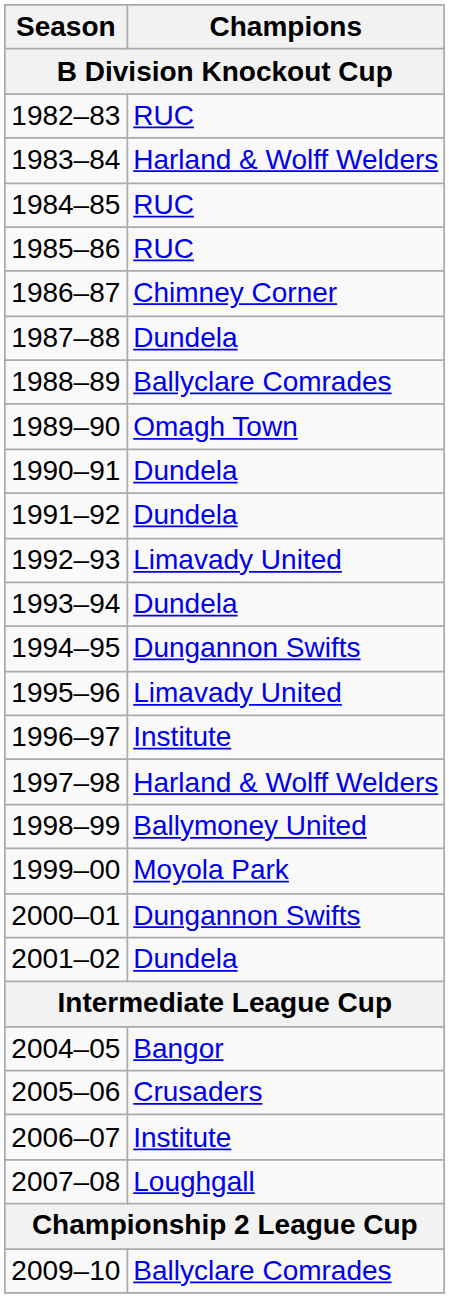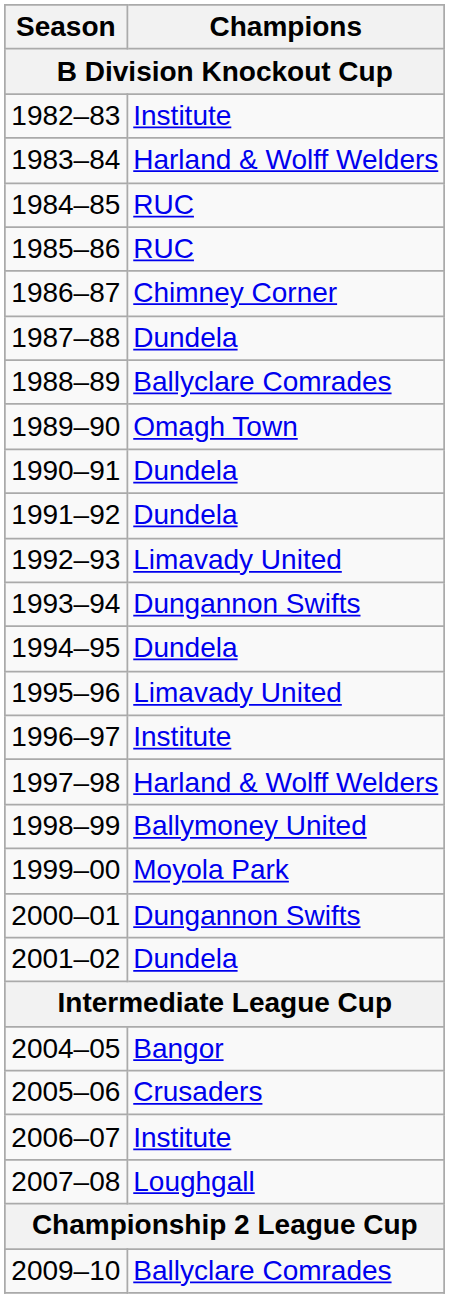 <table class=wikitable>
 <tr>
 <th>Season</th>
 <th>Champions</th>
 </tr>
 <tr>
 <th colspan=2>B Division Knockout Cup</th>
 </tr>
 <tr>
 <td>1982–83</td>
-<td><a href='#'>RUC</a></td>
+<td><a href='#'>Institute</a></td>
 </tr>
 <tr>
 <td>1983–84</td>
 <td><a href='#'>Harland & Wolff Welders</a></td>
 </tr>
 <tr>
 <td>1984–85</td>
 <td><a href='#'>RUC</a></td>
 </tr>
 <tr>
 <td>1985–86</td>
 <td><a href='#'>RUC</a></td>
 </tr>
 <tr>
 <td>1986–87</td>
 <td><a href='#'>Chimney Corner</a></td>
 </tr>
 <tr>
 <td>1987–88</td>
 <td><a href='#'>Dundela</a></td>
 </tr>
 <tr>
 <td>1988–89</td>
 <td><a href='#'>Ballyclare Comrades</a></td>
 </tr>
 <tr>
 <td>1989–90</td>
 <td><a href='#'>Omagh Town</a></td>
 </tr>
 <tr>
 <td>1990–91</td>
 <td><a href='#'>Dundela</a></td>
 </tr>
 <tr>
 <td>1991–92</td>
 <td><a href='#'>Dundela</a></td>
 </tr>
 <tr>
 <td>1992–93</td>
 <td><a href='#'>Limavady United</a></td>
 </tr>
 <tr>
 <td>1993–94</td>
-<td><a href='#'>Dundela</a></td>
+<td><a href='#'>Dungannon Swifts</a></td>
 </tr>
 <tr>
 <td>1994–95</td>
-<td><a href='#'>Dungannon Swifts</a></td>
+<td><a href='#'>Dundela</a></td>
 </tr>
 <tr>
 <td>1995–96</td>
 <td><a href='#'>Limavady United</a></td>
 </tr>
 <tr>
 <td>1996–97</td>
 <td><a href='#'>Institute</a></td>
 </tr>
 <tr>
 <td>1997–98</td>
 <td><a href='#'>Harland & Wolff Welders</a></td>
 </tr>
 <tr>
 <td>1998–99</td>
 <td><a href='#'>Ballymoney United</a></td>
 </tr>
 <tr>
 <td>1999–00</td>
 <td><a href='#'>Moyola Park</a></td>
 </tr>
 <tr>
 <td>2000–01</td>
 <td><a href='#'>Dungannon Swifts</a></td>
 </tr>
 <tr>
 <td>2001–02</td>
 <td><a href='#'>Dundela</a></td>
 </tr>
 <tr>
 <th colspan=2>Intermediate League Cup</th>
 </tr>
 <tr>
 <td>2004–05</td>
 <td><a href='#'>Bangor</a></td>
 </tr>
 <tr>
 <td>2005–06</td>
 <td><a href='#'>Crusaders</a></td>
 </tr>
 <tr>
 <td>2006–07</td>
 <td><a href='#'>Institute</a></td>
 </tr>
 <tr>
 <td>2007–08</td>
 <td><a href='#'>Loughgall</a></td>
 </tr>
 <tr>
 <th colspan=2>Championship 2 League Cup</th>
 </tr>
 <tr>
 <td>2009–10</td>
 <td><a href='#'>Ballyclare Comrades</a></td>
 </tr>
 </table>
